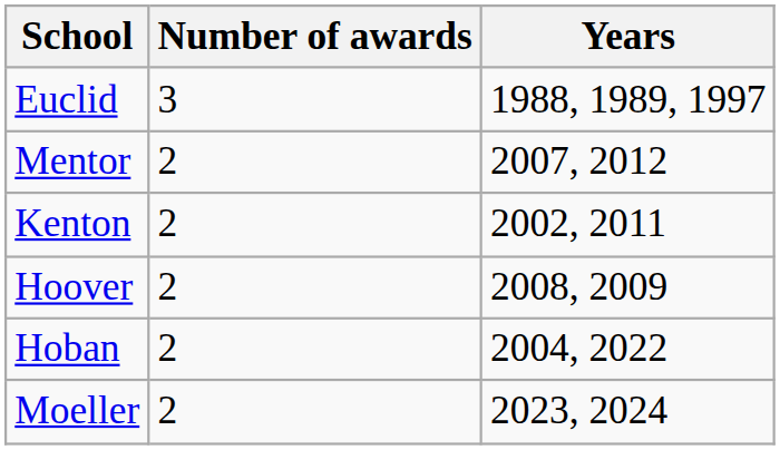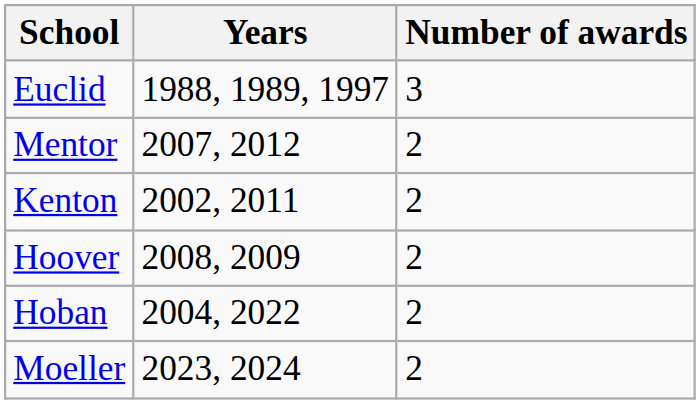 <table class="wikitable sortable">
 <tr>
 <th>School</th>
+<th>Years</th>
 <th>Number of awards</th>
-<th>Years</th>
 </tr>
 <tr>
 <td><a href='#'>Euclid</a></td>
+<td>1988, 1989, 1997</td>
 <td>3</td>
-<td>1988, 1989, 1997</td>
 </tr>
 <tr>
 <td><a href='#'>Mentor</a></td>
+<td>2007, 2012</td>
 <td>2</td>
-<td>2007, 2012</td>
 </tr>
 <tr>
 <td><a href='#'>Kenton</a></td>
+<td>2002, 2011</td>
 <td>2</td>
-<td>2002, 2011</td>
 </tr>
 <tr>
 <td><a href='#'>Hoover</a></td>
+<td>2008, 2009</td>
 <td>2</td>
-<td>2008, 2009</td>
 </tr>
 <tr>
 <td><a href='#'>Hoban</a></td>
+<td>2004, 2022</td>
 <td>2</td>
-<td>2004, 2022</td>
 </tr>
 <tr>
 <td><a href='#'>Moeller</a></td>
+<td>2023, 2024</td>
 <td>2</td>
-<td>2023, 2024</td>
 </tr>
 </table>
